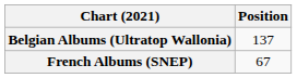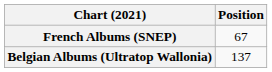 <table class="wikitable sortable plainrowheaders" style="text-align:center">
 <tr>
 <th scope="col">Chart (2021)</th>
 <th scope="col">Position</th>
 </tr>
 <tr>
+<th scope="row">French Albums (SNEP)</th>
+<td>67</td>
+</tr>
+<tr>
 <th scope="row">Belgian Albums (Ultratop Wallonia)</th>
 <td>137</td>
 </tr>
-<tr>
-<th scope="row">French Albums (SNEP)</th>
-<td>67</td>
-</tr>
 </table>
